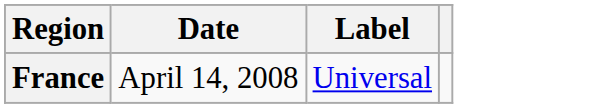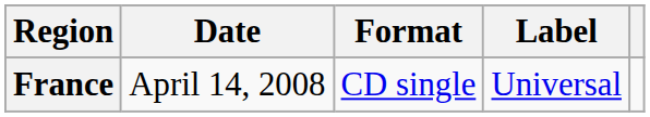 <table class="wikitable plainrowheaders">
 <tr>
 <th scope="col">Region</th>
 <th scope="col">Date</th>
+<th scope="col">Format</th>
 <th scope="col">Label</th>
 <th scope="col"></th>
 </tr>
 <tr>
 <th scope="row">France</th>
 <td>April 14, 2008</td>
+<td><a href='#'>CD single</a></td>
 <td><a href='#'>Universal</a></td>
 <td></td>
 </tr>
 </table>
